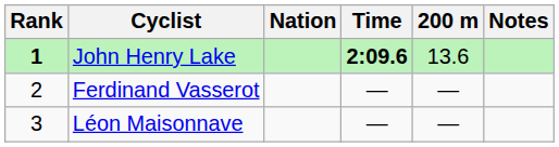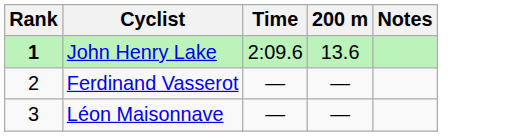 <table class="wikitable sortable" style="text-align:center">
 <tr>
 <th>Rank</th>
 <th>Cyclist</th>
-<th>Nation</th>
 <th>Time</th>
 <th>200 m</th>
 <th>Notes</th>
 </tr>
 <tr bgcolor=bbf3bb>
 <td><strong>1</strong></td>
 <td align=left><a href='#'>John Henry Lake</a></td>
-<td align=left></td>
-<td><strong>2:09.6</strong></td>
+<td>2:09.6</td>
 <td>13.6</td>
 <td></td>
 </tr>
 <tr>
 <td>2</td>
 <td align=left><a href='#'>Ferdinand Vasserot</a></td>
-<td align=left></td>
 <td data-sort-value=9:99.9>—</td>
 <td data-sort-value=99.9>—</td>
 <td></td>
 </tr>
 <tr>
 <td>3</td>
 <td align=left><a href='#'>Léon Maisonnave</a></td>
-<td align=left></td>
 <td data-sort-value=9:99.9>—</td>
 <td data-sort-value=99.9>—</td>
 <td></td>
 </tr>
 </table>
